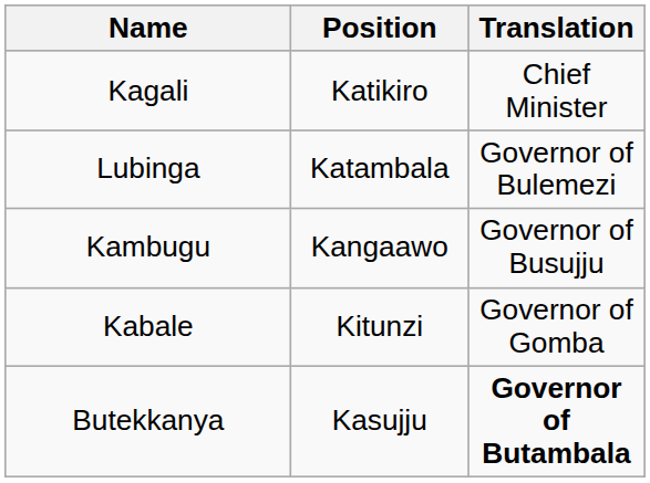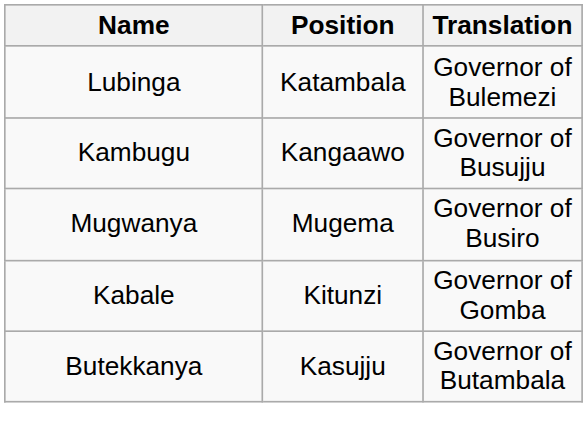 <table class="wikitable" style="text-align: center">
 <tr>
 <th width=150>Name</th>
 <th width=90>Position</th>
 <th width=90>Translation</th>
-</tr>
-<tr>
-<td>Kagali</td>
-<td>Katikiro</td>
-<td>Chief Minister</td>
 </tr>
 <tr>
 <td>Lubinga</td>
 <td>Katambala</td>
 <td>Governor of Bulemezi</td>
 </tr>
 <tr>
 <td>Kambugu</td>
 <td>Kangaawo</td>
 <td>Governor of Busujju</td>
 </tr>
 <tr>
+<td>Mugwanya</td>
+<td>Mugema</td>
+<td>Governor of Busiro</td>
+</tr>
+<tr>
 <td>Kabale</td>
 <td>Kitunzi</td>
 <td>Governor of Gomba</td>
 </tr>
 <tr>
 <td>Butekkanya</td>
 <td>Kasujju</td>
-<td><strong>Governor of Butambala</strong></td>
+<td>Governor of Butambala</td>
 </tr>
 </table>
